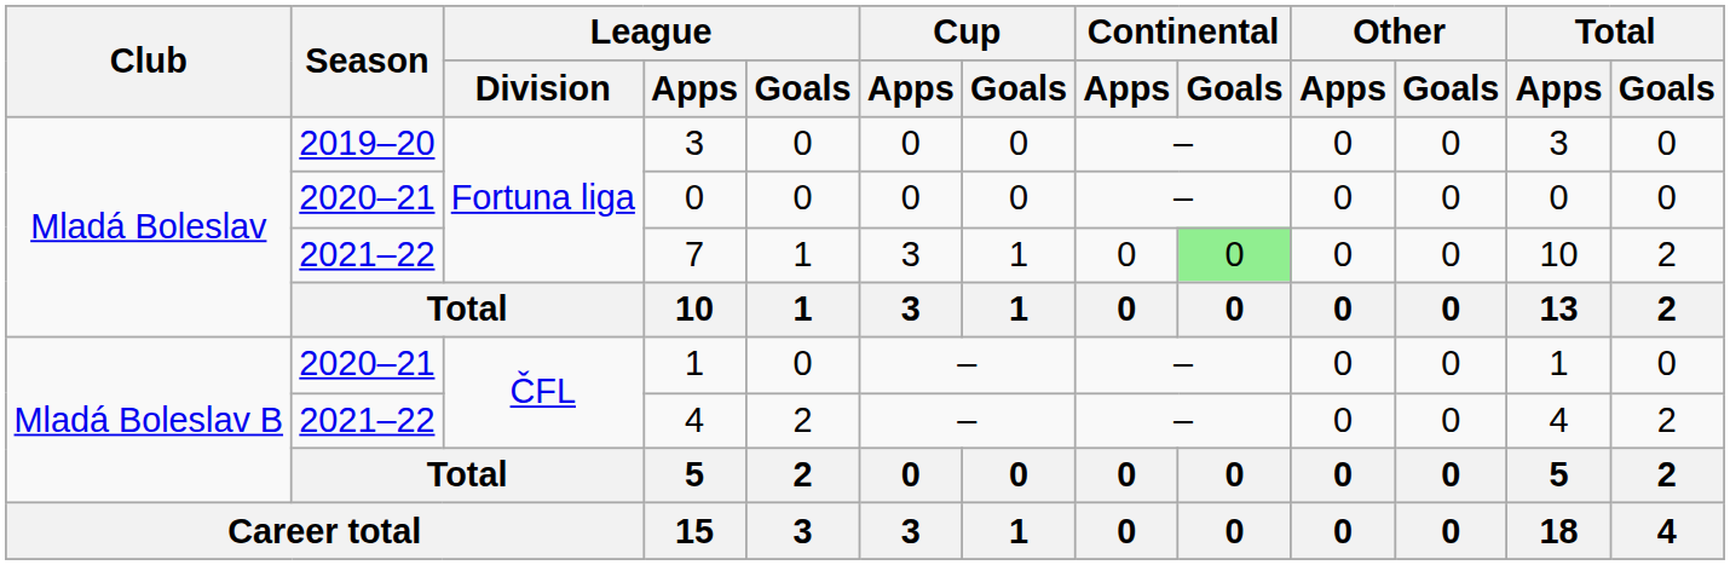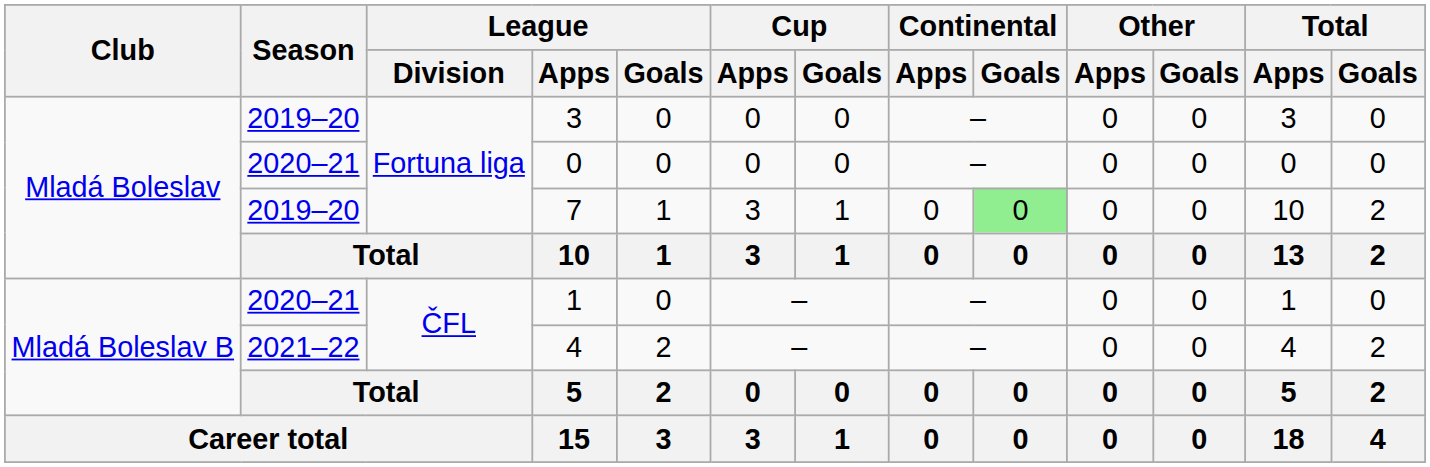 <table class="wikitable" style="text-align: center">
 <tr>
 <th rowspan="2">Club</th>
 <th rowspan="2">Season</th>
 <th colspan="3">League</th>
 <th colspan="2">Cup</th>
 <th colspan="2">Continental</th>
 <th colspan="2">Other</th>
 <th colspan="2">Total</th>
 </tr>
 <tr>
 <th>Division</th>
 <th>Apps</th>
 <th>Goals</th>
 <th>Apps</th>
 <th>Goals</th>
 <th>Apps</th>
 <th>Goals</th>
 <th>Apps</th>
 <th>Goals</th>
 <th>Apps</th>
 <th>Goals</th>
 </tr>
 <tr>
 <td rowspan="4"><a href='#'>Mladá Boleslav</a></td>
 <td><a href='#'>2019–20</a></td>
 <td rowspan="3"><a href='#'>Fortuna liga</a></td>
 <td>3</td>
 <td>0</td>
 <td>0</td>
 <td>0</td>
 <td colspan="2">–</td>
 <td>0</td>
 <td>0</td>
 <td>3</td>
 <td>0</td>
 </tr>
 <tr>
 <td><a href='#'>2020–21</a></td>
 <td>0</td>
 <td>0</td>
 <td>0</td>
 <td>0</td>
 <td colspan="2">–</td>
 <td>0</td>
 <td>0</td>
 <td>0</td>
 <td>0</td>
 </tr>
 <tr>
-<td><a href='#'>2021–22</a></td>
+<td><a href='#'>2019–20</a></td>
 <td>7</td>
 <td>1</td>
 <td>3</td>
 <td>1</td>
 <td>0</td>
 <td style="background: lightgreen;">0</td>
 <td>0</td>
 <td>0</td>
 <td>10</td>
 <td>2</td>
 </tr>
 <tr>
 <th colspan="2"><strong>Total</strong></th>
 <th>10</th>
 <th>1</th>
 <th>3</th>
 <th>1</th>
 <th>0</th>
 <th>0</th>
 <th>0</th>
 <th>0</th>
 <th>13</th>
 <th>2</th>
 </tr>
 <tr>
 <td rowspan="3"><a href='#'>Mladá Boleslav B</a></td>
 <td><a href='#'>2020–21</a></td>
 <td rowspan="2"><a href='#'>ČFL</a></td>
 <td>1</td>
 <td>0</td>
 <td colspan="2">–</td>
 <td colspan="2">–</td>
 <td>0</td>
 <td>0</td>
 <td>1</td>
 <td>0</td>
 </tr>
 <tr>
 <td><a href='#'>2021–22</a></td>
 <td>4</td>
 <td>2</td>
 <td colspan="2">–</td>
 <td colspan="2">–</td>
 <td>0</td>
 <td>0</td>
 <td>4</td>
 <td>2</td>
 </tr>
 <tr>
 <th colspan="2"><strong>Total</strong></th>
 <th>5</th>
 <th>2</th>
 <th>0</th>
 <th>0</th>
 <th>0</th>
 <th>0</th>
 <th>0</th>
 <th>0</th>
 <th>5</th>
 <th>2</th>
 </tr>
 <tr>
 <th colspan="3"><strong>Career total</strong></th>
 <th>15</th>
 <th>3</th>
 <th>3</th>
 <th>1</th>
 <th>0</th>
 <th>0</th>
 <th>0</th>
 <th>0</th>
 <th>18</th>
 <th>4</th>
 </tr>
 </table>
